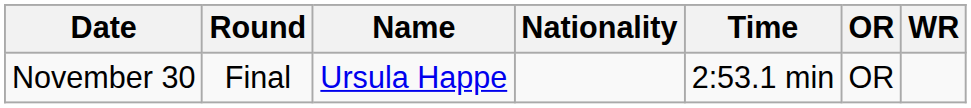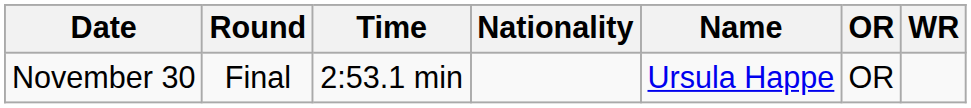 <table class="wikitable" style="text-align:center">
 <tr>
 <th>Date</th>
 <th>Round</th>
+<th>Time</th>
+<th>Nationality</th>
 <th>Name</th>
-<th>Nationality</th>
-<th>Time</th>
 <th>OR</th>
 <th>WR</th>
 </tr>
 <tr>
 <td>November 30</td>
 <td>Final</td>
+<td>2:53.1 min</td>
+<td align="left"></td>
 <td align="left"><a href='#'>Ursula Happe</a></td>
-<td align="left"></td>
-<td>2:53.1 min</td>
 <td>OR</td>
 <td></td>
 </tr>
 </table>
